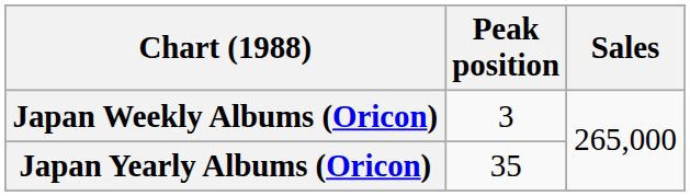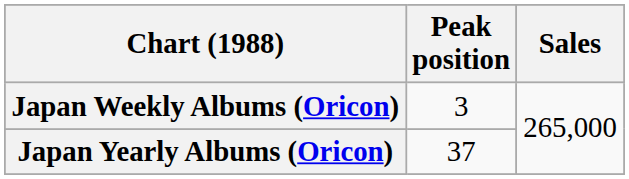 <table class="wikitable sortable plainrowheaders" style="text-align:center;">
 <tr>
 <th scope="col">Chart (1988)</th>
 <th scope="col">Peak<br>position</th>
 <th scope="col">Sales</th>
 </tr>
 <tr>
 <th scope="row">Japan Weekly Albums (<a href='#'>Oricon</a>)</th>
 <td style="text-align:center;">3</td>
 <td rowspan="2" style="text-align:left;">265,000</td>
 </tr>
 <tr>
 <th scope="row">Japan Yearly Albums (<a href='#'>Oricon</a>)</th>
-<td style="text-align:center;">35</td>
+<td style="text-align:center;">37</td>
 </tr>
 </table>
